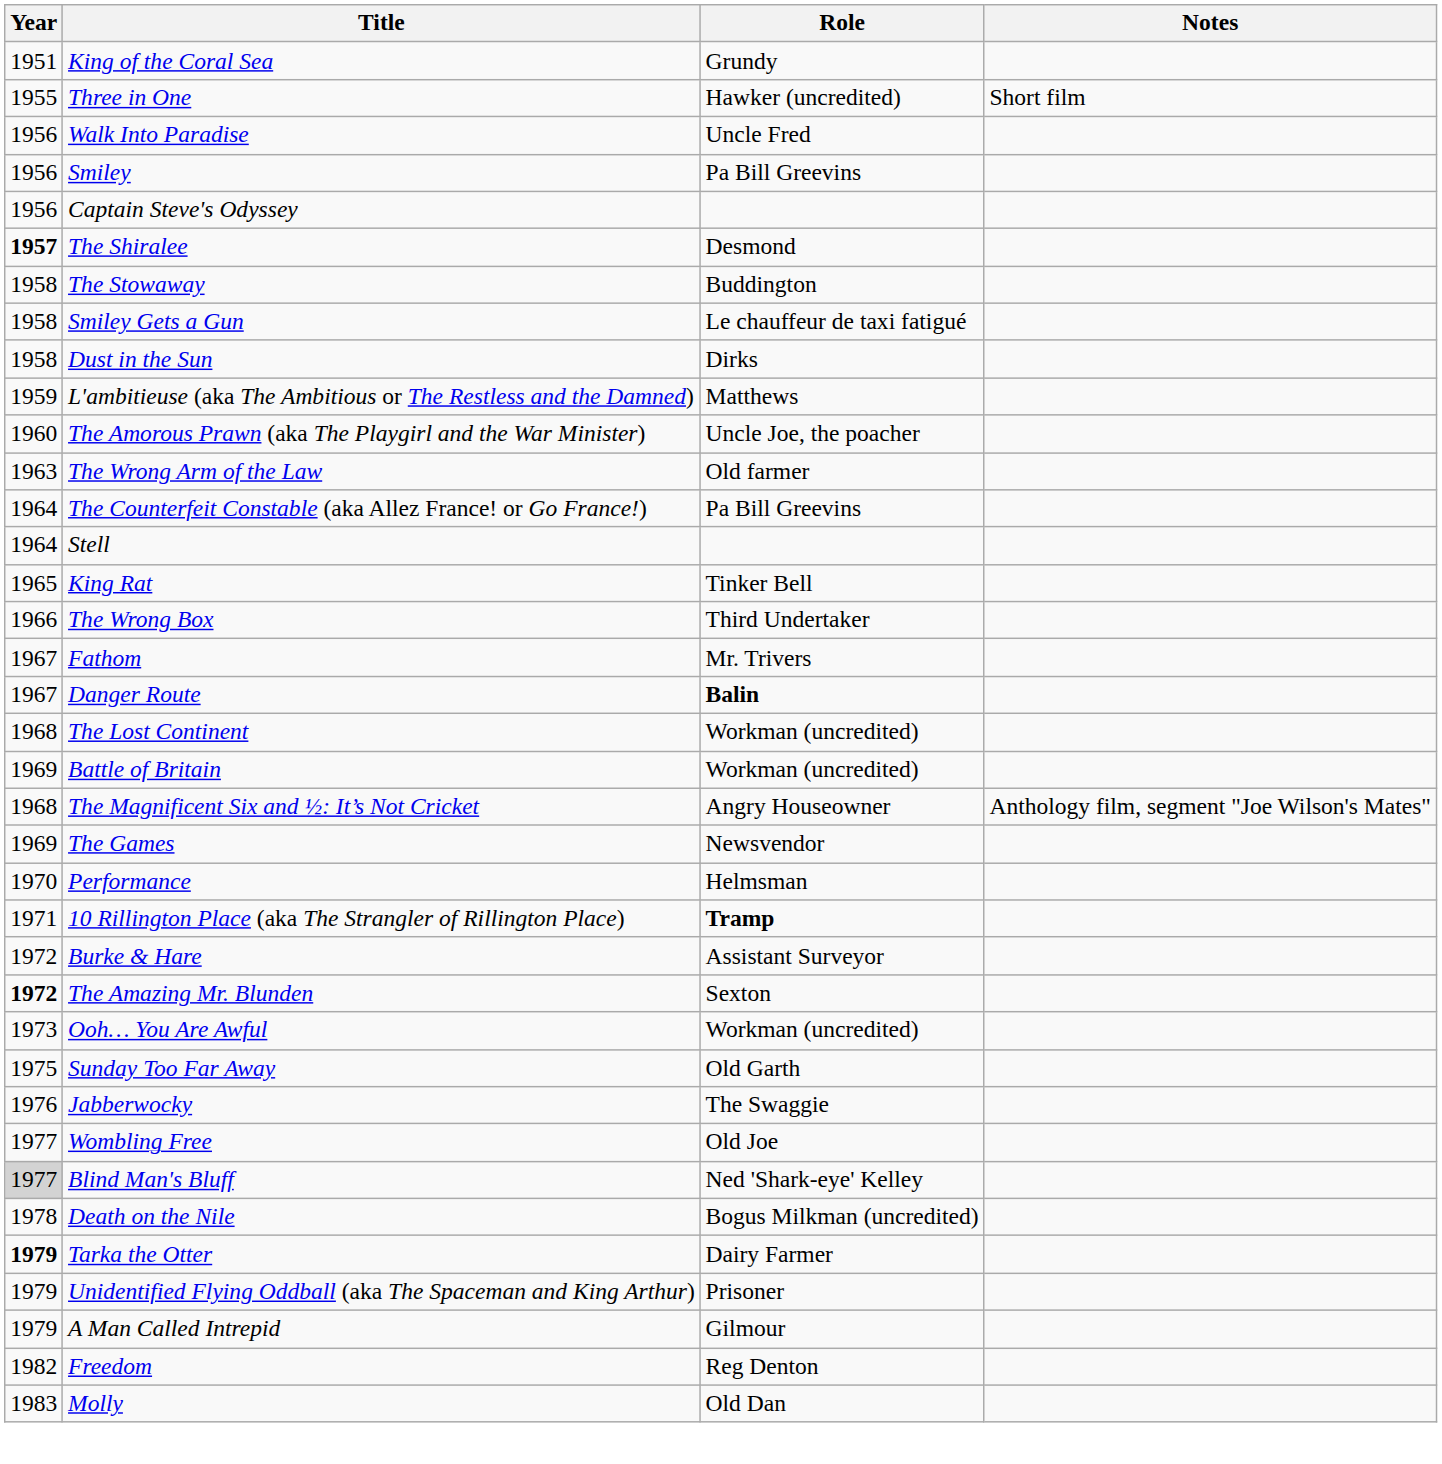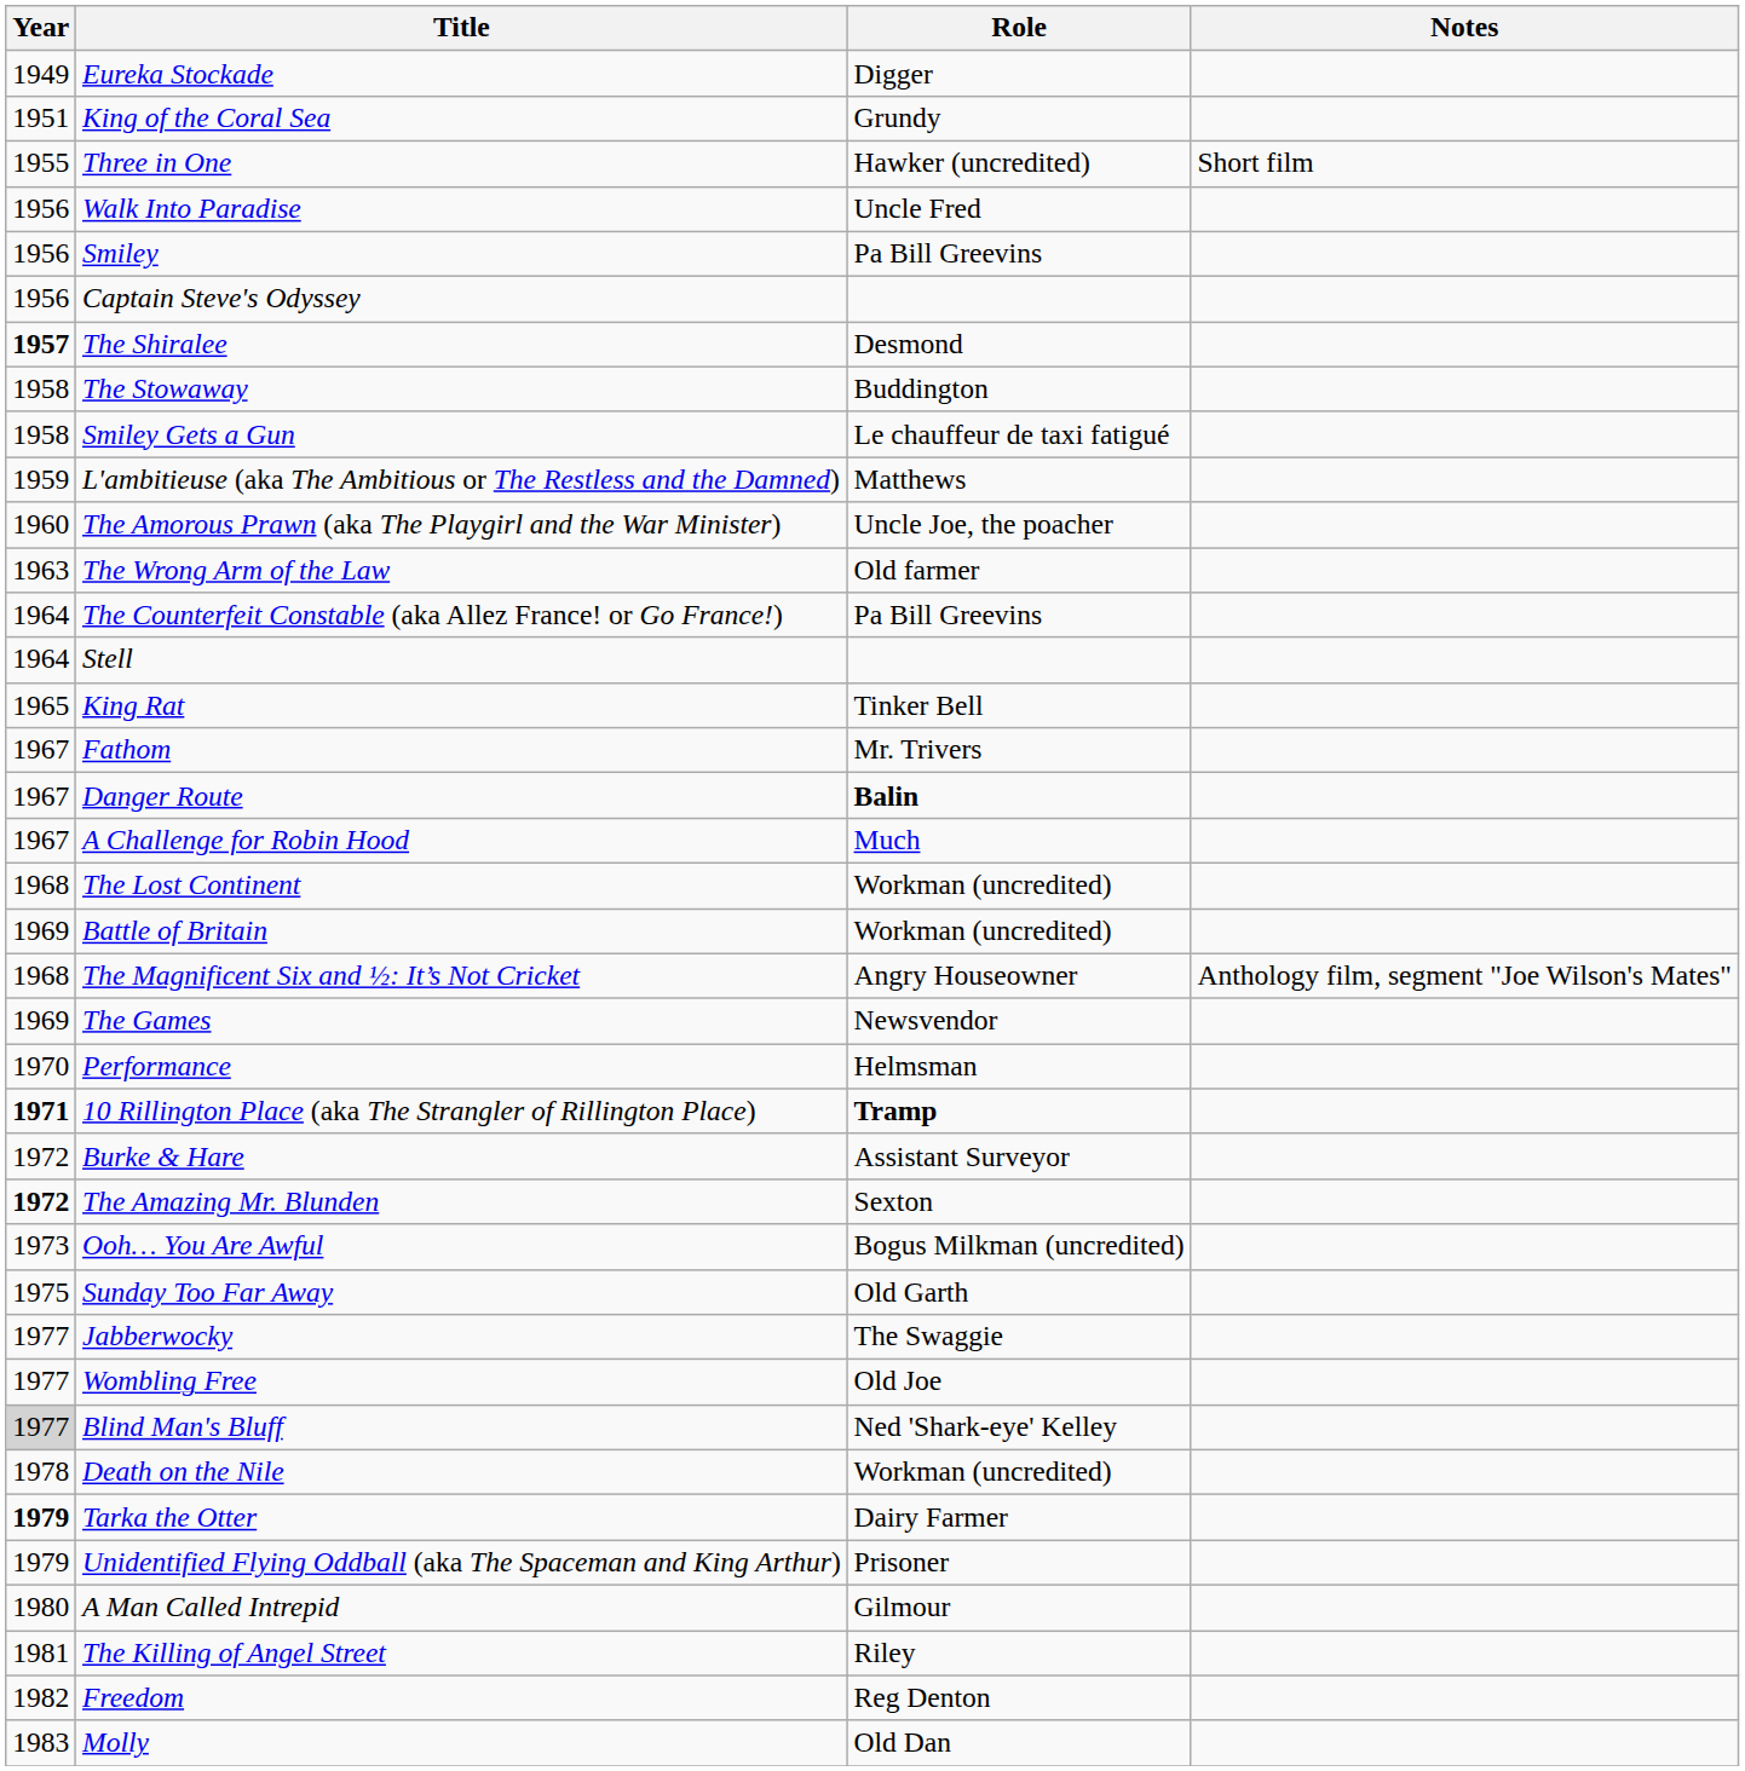 <table class=wikitable>
 <tr>
 <th>Year</th>
 <th>Title</th>
 <th>Role</th>
 <th>Notes</th>
+</tr>
+<tr>
+<td>1949</td>
+<td><em><a href='#'> Eureka Stockade</a></em></td>
+<td>Digger</td>
+<td></td>
 </tr>
 <tr>
 <td>1951</td>
 <td><em><a href='#'>King of the Coral Sea</a></em></td>
 <td>Grundy</td>
 <td></td>
 </tr>
 <tr>
 <td>1955</td>
 <td><em><a href='#'>Three in One</a></em></td>
 <td>Hawker (uncredited)</td>
 <td>Short film</td>
 </tr>
 <tr>
 <td>1956</td>
 <td><em><a href='#'>Walk Into Paradise</a></em></td>
 <td>Uncle Fred</td>
 <td></td>
 </tr>
 <tr>
 <td>1956</td>
 <td><em><a href='#'>Smiley</a></em></td>
 <td>Pa Bill Greevins</td>
 <td></td>
 </tr>
 <tr>
 <td>1956</td>
 <td><em>Captain Steve's Odyssey</em></td>
 <td></td>
 <td></td>
 </tr>
 <tr>
 <td><strong>1957</strong></td>
 <td><em><a href='#'>The Shiralee</a></em></td>
 <td>Desmond</td>
 <td></td>
 </tr>
 <tr>
 <td>1958</td>
 <td><em><a href='#'>The Stowaway</a></em></td>
 <td>Buddington</td>
 <td></td>
 </tr>
 <tr>
 <td>1958</td>
 <td><em><a href='#'>Smiley Gets a Gun</a></em></td>
 <td>Le chauffeur de taxi fatigué</td>
 <td></td>
 </tr>
 <tr>
-<td>1958</td>
-<td><em><a href='#'>Dust in the Sun</a></em></td>
-<td>Dirks</td>
-<td></td>
-</tr>
-<tr>
 <td>1959</td>
 <td><em>L'ambitieuse</em> (aka <em>The Ambitious</em> or <em><a href='#'>The Restless and the Damned</a></em>)</td>
 <td>Matthews</td>
 <td></td>
 </tr>
 <tr>
 <td>1960</td>
 <td><em><a href='#'>The Amorous Prawn</a></em> (aka <em>The Playgirl and the War Minister</em>)</td>
 <td>Uncle Joe, the poacher</td>
 <td></td>
 </tr>
 <tr>
 <td>1963</td>
 <td><em><a href='#'>The Wrong Arm of the Law</a></em></td>
 <td>Old farmer</td>
 <td></td>
 </tr>
 <tr>
 <td>1964</td>
 <td><em><a href='#'>The Counterfeit Constable</a></em> (aka Allez France! or <em>Go France!</em>)</td>
 <td>Pa Bill Greevins</td>
 <td></td>
 </tr>
 <tr>
 <td>1964</td>
 <td><em>Stell</em></td>
 <td></td>
 <td></td>
 </tr>
 <tr>
 <td>1965</td>
 <td><em><a href='#'>King Rat</a></em></td>
 <td>Tinker Bell</td>
 <td></td>
 </tr>
 <tr>
-<td>1966</td>
-<td><em><a href='#'>The Wrong Box</a></em></td>
-<td>Third Undertaker</td>
-<td></td>
-</tr>
-<tr>
 <td>1967</td>
 <td><em><a href='#'>Fathom</a></em></td>
 <td>Mr. Trivers</td>
 <td></td>
 </tr>
 <tr>
 <td>1967</td>
 <td><em><a href='#'>Danger Route</a></em></td>
 <td><strong>Balin</strong></td>
+<td></td>
+</tr>
+<tr>
+<td>1967</td>
+<td><em><a href='#'>A Challenge for Robin Hood</a></em></td>
+<td><a href='#'>Much</a></td>
 <td></td>
 </tr>
 <tr>
 <td>1968</td>
 <td><em><a href='#'>The Lost Continent</a></em></td>
 <td>Workman (uncredited)</td>
 <td></td>
 </tr>
 <tr>
 <td>1969</td>
 <td><em><a href='#'>Battle of Britain</a></em></td>
 <td>Workman (uncredited)</td>
 <td></td>
 </tr>
 <tr>
 <td>1968</td>
 <td><em><a href='#'>The Magnificent Six and ½: It’s Not Cricket</a></em></td>
 <td>Angry Houseowner</td>
 <td>Anthology film, segment "Joe Wilson's Mates"</td>
 </tr>
 <tr>
 <td>1969</td>
 <td><em><a href='#'>The Games</a></em></td>
 <td>Newsvendor</td>
 <td></td>
 </tr>
 <tr>
 <td>1970</td>
 <td><em><a href='#'>Performance</a></em></td>
 <td>Helmsman</td>
 <td></td>
 </tr>
 <tr>
-<td>1971</td>
+<td><strong>1971</strong></td>
 <td><em><a href='#'>10 Rillington Place</a></em> (aka <em>The Strangler of Rillington Place</em>)</td>
 <td><strong>Tramp</strong></td>
 <td></td>
 </tr>
 <tr>
 <td>1972</td>
 <td><em><a href='#'>Burke & Hare</a></em></td>
 <td>Assistant Surveyor</td>
 <td></td>
 </tr>
 <tr>
 <td><strong>1972</strong></td>
 <td><em><a href='#'>The Amazing Mr. Blunden</a></em></td>
 <td>Sexton</td>
 <td></td>
 </tr>
 <tr>
 <td>1973</td>
 <td><em><a href='#'>Ooh… You Are Awful</a></em></td>
-<td>Workman (uncredited)</td>
+<td>Bogus Milkman (uncredited)</td>
 <td></td>
 </tr>
 <tr>
 <td>1975</td>
 <td><em><a href='#'>Sunday Too Far Away</a></em></td>
 <td>Old Garth</td>
 <td></td>
 </tr>
 <tr>
-<td>1976</td>
+<td>1977</td>
 <td><em><a href='#'>Jabberwocky</a></em></td>
 <td>The Swaggie</td>
 <td></td>
 </tr>
 <tr>
 <td>1977</td>
 <td><em><a href='#'>Wombling Free</a></em></td>
 <td>Old Joe</td>
 <td></td>
 </tr>
 <tr>
 <td style="background: lightgrey;">1977</td>
 <td><em><a href='#'>Blind Man's Bluff</a></em></td>
 <td>Ned 'Shark-eye' Kelley</td>
 <td></td>
 </tr>
 <tr>
 <td>1978</td>
 <td><em><a href='#'>Death on the Nile</a></em></td>
-<td>Bogus Milkman (uncredited)</td>
+<td>Workman (uncredited)</td>
 <td></td>
 </tr>
 <tr>
 <td><strong>1979</strong></td>
 <td><em><a href='#'>Tarka the Otter</a></em></td>
 <td>Dairy Farmer</td>
 <td></td>
 </tr>
 <tr>
 <td>1979</td>
 <td><em><a href='#'>Unidentified Flying Oddball</a></em> (aka <em>The Spaceman and King Arthur</em>)</td>
 <td>Prisoner</td>
 <td></td>
 </tr>
 <tr>
-<td>1979</td>
+<td>1980</td>
 <td><em>A Man Called Intrepid</em></td>
 <td>Gilmour</td>
+<td></td>
+</tr>
+<tr>
+<td>1981</td>
+<td><em><a href='#'>The Killing of Angel Street</a></em></td>
+<td>Riley</td>
 <td></td>
 </tr>
 <tr>
 <td>1982</td>
 <td><em><a href='#'>Freedom</a></em></td>
 <td>Reg Denton</td>
 <td></td>
 </tr>
 <tr>
 <td>1983</td>
 <td><em><a href='#'>Molly</a></em></td>
 <td>Old Dan</td>
 <td></td>
 </tr>
 </table>
